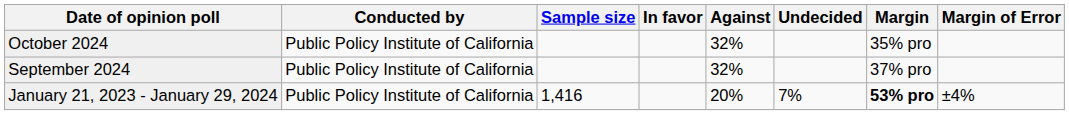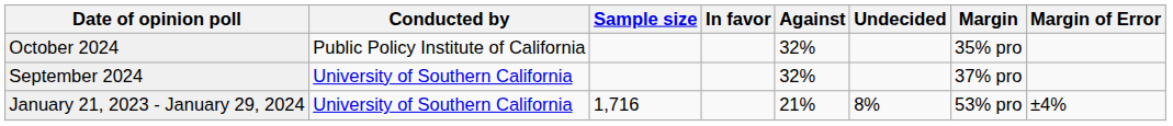 <table class="wikitable">
 <tr>
 <th>Date of opinion poll</th>
 <th>Conducted by</th>
 <th><a href='#'>Sample size</a></th>
 <th>In favor</th>
 <th>Against</th>
 <th>Undecided</th>
 <th>Margin</th>
 <th>Margin of Error</th>
 </tr>
 <tr>
 <td style="background:#f0f0f0;">October 2024</td>
 <td>Public Policy Institute of California</td>
 <td></td>
 <td></td>
 <td>32%</td>
 <td></td>
 <td>35% pro</td>
 <td></td>
 </tr>
 <tr>
 <td style="background:#f0f0f0;">September 2024</td>
-<td>Public Policy Institute of California</td>
+<td><a href='#'>University of Southern California</a></td>
 <td></td>
 <td></td>
 <td>32%</td>
 <td></td>
 <td>37% pro</td>
 <td></td>
 </tr>
 <tr>
 <td style="background:#f0f0f0;">January 21, 2023 - January 29, 2024</td>
-<td>Public Policy Institute of California</td>
-<td>1,416</td>
+<td><a href='#'>University of Southern California</a></td>
+<td>1,716</td>
 <td></td>
-<td>20%</td>
-<td>7%</td>
-<td><strong>53% pro</strong></td>
+<td>21%</td>
+<td>8%</td>
+<td>53% pro</td>
 <td>±4%</td>
 </tr>
 </table>
